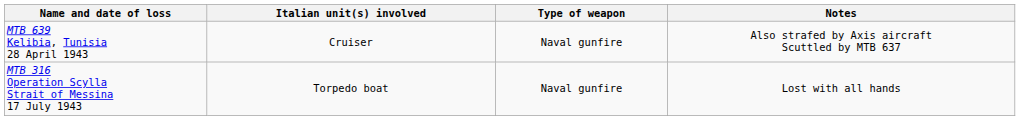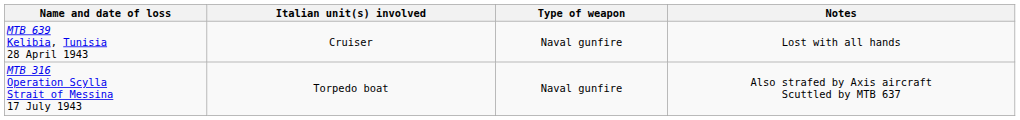 <table class="wikitable sortable" width="100%">
 <tr>
 <th width=20% class=unsortable>Name and date of loss</th>
 <th>Italian unit(s) involved</th>
 <th>Type of weapon</th>
 <th>Notes</th>
 </tr>
 <tr align="center">
 <td align=left> <em><a href='#'>MTB 639</a></em><br><a href='#'>Kelibia</a>, <a href='#'>Tunisia</a><br>28 April 1943</td>
 <td>Cruiser </td>
 <td>Naval gunfire</td>
-<td>Also strafed by Axis aircraft<br>Scuttled by MTB 637</td>
+<td>Lost with all hands</td>
 </tr>
 <tr align="center">
 <td align=left> <a href='#'><em>MTB 316</em></a><br><a href='#'>Operation Scylla</a><br><a href='#'>Strait of Messina</a><br>17 July 1943</td>
 <td>Torpedo boat </td>
 <td>Naval gunfire</td>
-<td>Lost with all hands</td>
+<td>Also strafed by Axis aircraft<br>Scuttled by MTB 637</td>
 </tr>
 </table>
